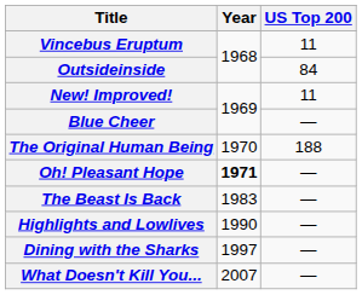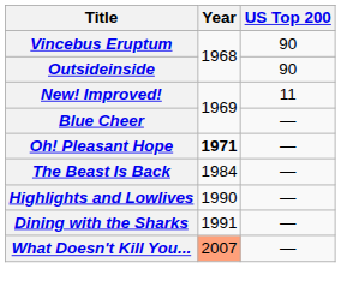 <table class="wikitable plainrowheaders" style="text-align:center">
 <tr>
 <th scope="col">Title</th>
 <th scope="col">Year</th>
 <th style="text-align:center;"><a href='#'>US Top 200</a><br></th>
 </tr>
 <tr>
 <th scope="row"><em><a href='#'>Vincebus Eruptum</a></em></th>
 <td rowspan="2">1968</td>
-<td>11</td>
+<td>90</td>
 </tr>
 <tr>
 <th scope="row"><em><a href='#'>Outsideinside</a></em></th>
-<td>84</td>
+<td>90</td>
 </tr>
 <tr>
 <th scope="row"><em><a href='#'>New! Improved!</a></em></th>
 <td rowspan="2">1969</td>
 <td>11</td>
 </tr>
 <tr>
 <th scope="row"><em><a href='#'>Blue Cheer</a></em></th>
 <td>—</td>
 </tr>
 <tr>
-<th scope="row"><em><a href='#'>The Original Human Being</a></em></th>
-<td>1970</td>
-<td>188</td>
-</tr>
-<tr>
 <th scope="row"><em><a href='#'>Oh! Pleasant Hope</a></em></th>
 <td><strong>1971</strong></td>
 <td>—</td>
 </tr>
 <tr>
 <th scope="row"><em><a href='#'>The Beast Is Back</a></em></th>
-<td>1983</td>
+<td>1984</td>
 <td>—</td>
 </tr>
 <tr>
 <th scope="row"><em><a href='#'>Highlights and Lowlives</a></em></th>
 <td>1990</td>
 <td>—</td>
 </tr>
 <tr>
 <th scope="row"><em><a href='#'>Dining with the Sharks</a></em></th>
-<td>1997</td>
+<td>1991</td>
 <td>—</td>
 </tr>
 <tr>
 <th scope="row"><em><a href='#'>What Doesn't Kill You...</a></em></th>
-<td>2007</td>
+<td style="background: lightsalmon;">2007</td>
 <td>—</td>
 </tr>
 </table>
